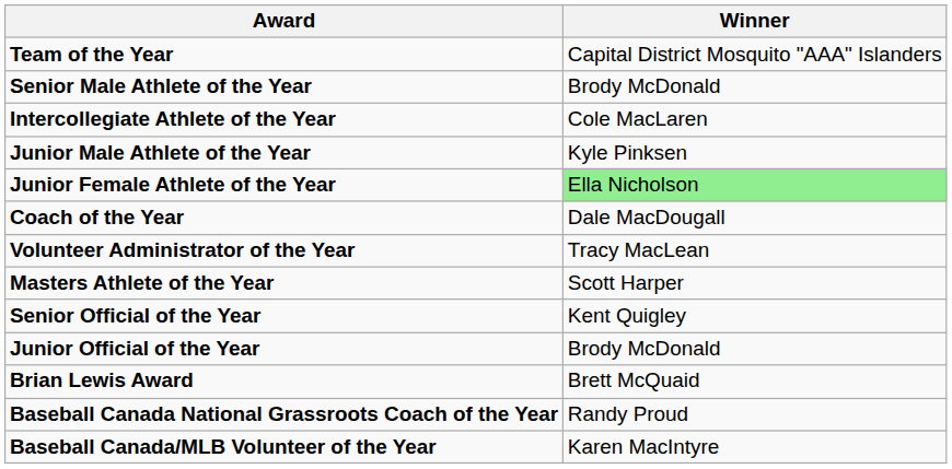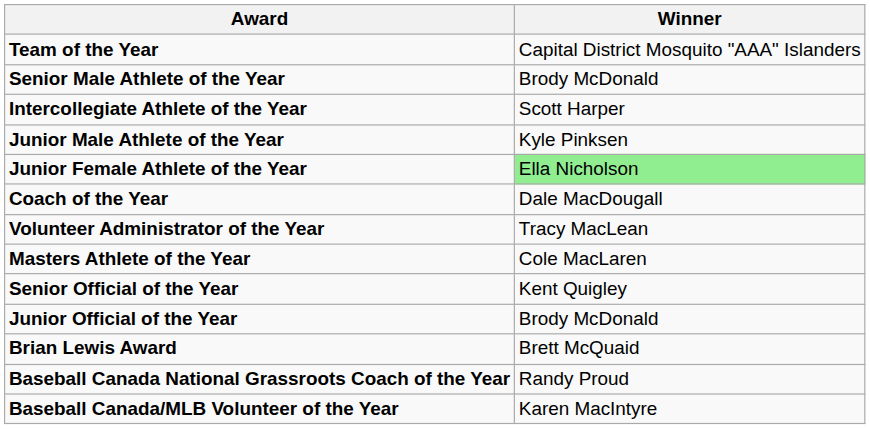 <table class="wikitable">
 <tr>
 <th>Award</th>
 <th>Winner</th>
 </tr>
 <tr>
 <td><strong>Team of the Year</strong></td>
 <td>Capital District Mosquito "AAA" Islanders</td>
 </tr>
 <tr>
 <td><strong>Senior Male Athlete of the Year</strong></td>
 <td>Brody McDonald</td>
 </tr>
 <tr>
 <td><strong>Intercollegiate Athlete of the Year</strong></td>
-<td>Cole MacLaren</td>
+<td>Scott Harper</td>
 </tr>
 <tr>
 <td><strong>Junior Male Athlete of the Year</strong></td>
 <td>Kyle Pinksen</td>
 </tr>
 <tr>
 <td><strong>Junior Female Athlete of the Year</strong></td>
 <td style="background: lightgreen;">Ella Nicholson</td>
 </tr>
 <tr>
 <td><strong>Coach of the Year</strong></td>
 <td>Dale MacDougall</td>
 </tr>
 <tr>
 <td><strong>Volunteer Administrator of the Year</strong></td>
 <td>Tracy MacLean</td>
 </tr>
 <tr>
 <td><strong>Masters Athlete of the Year</strong></td>
-<td>Scott Harper</td>
+<td>Cole MacLaren</td>
 </tr>
 <tr>
 <td><strong>Senior Official of the Year</strong></td>
 <td>Kent Quigley</td>
 </tr>
 <tr>
 <td><strong>Junior Official of the Year</strong></td>
 <td>Brody McDonald</td>
 </tr>
 <tr>
 <td><strong>Brian Lewis Award</strong></td>
 <td>Brett McQuaid</td>
 </tr>
 <tr>
 <td><strong>Baseball Canada National Grassroots Coach of the Year</strong></td>
 <td>Randy Proud</td>
 </tr>
 <tr>
 <td><strong>Baseball Canada/MLB Volunteer of the Year</strong></td>
 <td>Karen MacIntyre</td>
 </tr>
 </table>
